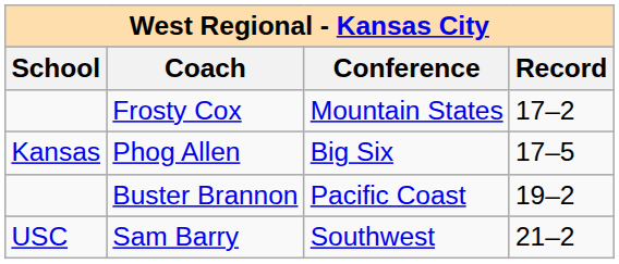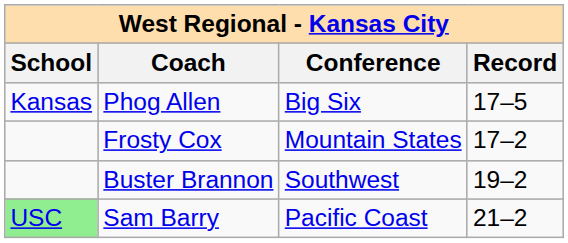 <table class="wikitable">
 <tr>
 <th colspan="4" style="background:#ffdead;">West Regional - <a href='#'>Kansas City</a></th>
 </tr>
 <tr>
 <th>School</th>
 <th>Coach</th>
 <th>Conference</th>
 <th>Record</th>
 </tr>
 <tr>
-<td></td>
-<td><a href='#'>Frosty Cox</a></td>
-<td><a href='#'>Mountain States</a></td>
-<td>17–2</td>
-</tr>
-<tr>
 <td><a href='#'>Kansas</a></td>
 <td><a href='#'>Phog Allen</a></td>
 <td><a href='#'>Big Six</a></td>
 <td>17–5</td>
 </tr>
 <tr>
 <td></td>
+<td><a href='#'>Frosty Cox</a></td>
+<td><a href='#'>Mountain States</a></td>
+<td>17–2</td>
+</tr>
+<tr>
+<td></td>
 <td><a href='#'>Buster Brannon</a></td>
-<td><a href='#'>Pacific Coast</a></td>
+<td><a href='#'>Southwest</a></td>
 <td>19–2</td>
 </tr>
 <tr>
-<td><a href='#'>USC</a></td>
+<td style="background: lightgreen;"><a href='#'>USC</a></td>
 <td><a href='#'>Sam Barry</a></td>
-<td><a href='#'>Southwest</a></td>
+<td><a href='#'>Pacific Coast</a></td>
 <td>21–2</td>
 </tr>
 </table>
